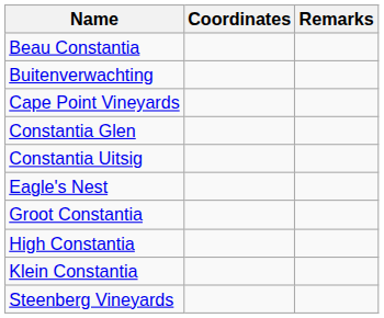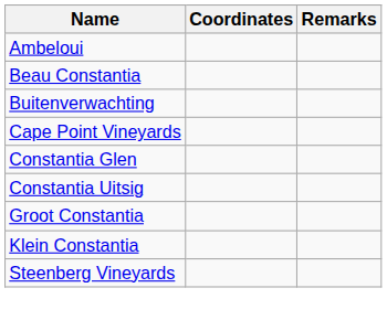 <table class="wikitable sortable" style="font-size: 95%;">
 <tr>
 <th>Name</th>
 <th>Coordinates</th>
 <th>Remarks</th>
+</tr>
+<tr>
+<td><a href='#'>Ambeloui</a></td>
+<td></td>
+<td></td>
 </tr>
 <tr>
 <td><a href='#'>Beau Constantia</a></td>
 <td></td>
 <td></td>
 </tr>
 <tr>
 <td><a href='#'>Buitenverwachting</a></td>
 <td></td>
 <td></td>
 </tr>
 <tr>
 <td><a href='#'>Cape Point Vineyards</a></td>
 <td></td>
 <td></td>
 </tr>
 <tr>
 <td><a href='#'>Constantia Glen</a></td>
 <td></td>
 <td></td>
 </tr>
 <tr>
 <td><a href='#'>Constantia Uitsig</a></td>
 <td></td>
 <td></td>
 </tr>
 <tr>
-<td><a href='#'>Eagle's Nest</a></td>
-<td></td>
-<td></td>
-</tr>
-<tr>
 <td><a href='#'>Groot Constantia</a></td>
-<td></td>
-<td></td>
-</tr>
-<tr>
-<td><a href='#'>High Constantia</a></td>
 <td></td>
 <td></td>
 </tr>
 <tr>
 <td><a href='#'>Klein Constantia</a></td>
 <td></td>
 <td></td>
 </tr>
 <tr>
 <td><a href='#'>Steenberg Vineyards</a></td>
 <td></td>
 <td></td>
 </tr>
 </table>
